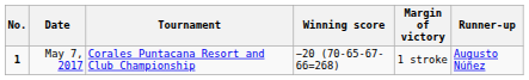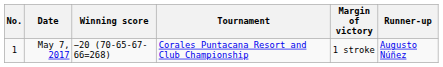 <table class="wikitable" style="font-size:95%;">
 <tr>
 <th>No.</th>
 <th>Date</th>
+<th>Winning score</th>
 <th>Tournament</th>
-<th>Winning score</th>
 <th>Margin of<br>victory</th>
 <th>Runner-up</th>
 </tr>
 <tr>
-<td align=center><strong>1</strong></td>
+<td align=center>1</td>
 <td align=right>May 7, <a href='#'>2017</a></td>
+<td>−20 (70-65-67-66=268)</td>
 <td><a href='#'>Corales Puntacana Resort and Club Championship</a></td>
-<td>−20 (70-65-67-66=268)</td>
 <td>1 stroke</td>
 <td> <a href='#'>Augusto Núñez</a></td>
 </tr>
 </table>
